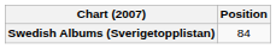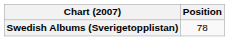 <table class="wikitable plainrowheaders" style="text-align:center">
 <tr>
 <th>Chart (2007)</th>
 <th>Position</th>
 </tr>
 <tr>
 <th scope="row">Swedish Albums (Sverigetopplistan)</th>
-<td>84</td>
+<td>78</td>
 </tr>
 </table>
